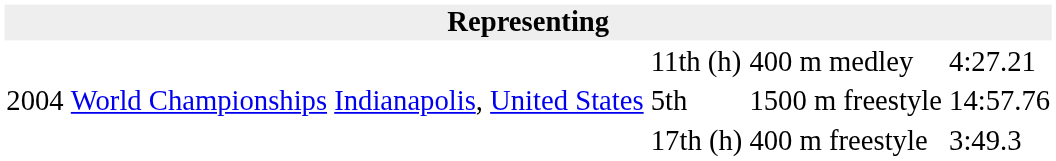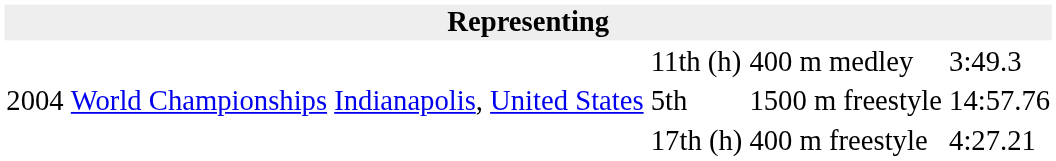 <table>
 <tr>
 <th bgcolor="#eeeeee" colspan="6">Representing </th>
 </tr>
 <tr>
 <td rowspan=3>2004</td>
 <td rowspan=3><a href='#'>World Championships</a></td>
 <td rowspan=3 align=left> <a href='#'>Indianapolis</a>, <a href='#'>United States</a></td>
 <td>11th (h)</td>
 <td>400 m medley</td>
-<td>4:27.21</td>
+<td>3:49.3</td>
 </tr>
 <tr>
 <td>5th</td>
 <td>1500 m freestyle</td>
 <td>14:57.76</td>
 </tr>
 <tr>
 <td>17th (h)</td>
 <td>400 m freestyle</td>
-<td>3:49.3</td>
+<td>4:27.21</td>
 </tr>
 </table>
